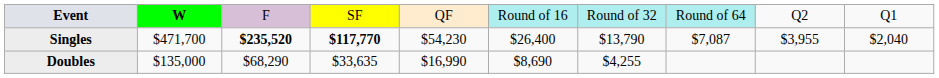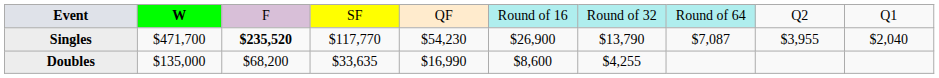 <table class=wikitable style=font-size:90%;text-align:center>
 <tr>
 <td width=130 bgcolor=dfe2e9><strong>Event</strong></td>
 <td width=80 bgcolor=lime><strong>W</strong></td>
 <td width=85 bgcolor=thistle>F</td>
 <td width=85 bgcolor=ffff00>SF</td>
 <td width=85 bgcolor=ffebcd>QF</td>
 <td width=85 bgcolor=afeeee>Round of 16</td>
 <td width=85 bgcolor=afeeee>Round of 32</td>
 <td width=85 bgcolor=afeeee>Round of 64</td>
 <td width=85>Q2</td>
 <td width=85>Q1</td>
 </tr>
 <tr>
 <th style=background:#ededed>Singles</th>
 <td>$471,700</td>
 <td><strong>$235,520</strong></td>
-<td><strong>$117,770</strong></td>
+<td>$117,770</td>
 <td>$54,230</td>
-<td>$26,400</td>
+<td>$26,900</td>
 <td>$13,790</td>
 <td>$7,087</td>
 <td>$3,955</td>
 <td>$2,040</td>
 </tr>
 <tr>
 <th style=background:#ededed>Doubles</th>
 <td>$135,000</td>
-<td>$68,290</td>
+<td>$68,200</td>
 <td>$33,635</td>
 <td>$16,990</td>
-<td>$8,690</td>
+<td>$8,600</td>
 <td>$4,255</td>
 <td></td>
 <td></td>
 <td></td>
 </tr>
 </table>
